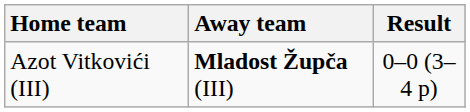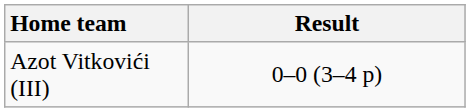 <table class="wikitable" style="width:50%">
 <tr>
 <th style="width:40%; text-align:left">Home team</th>
-<th style="width:40%; text-align:left">Away team</th>
 <th>Result</th>
 </tr>
 <tr>
 <td>Azot Vitkovići (III)</td>
-<td><strong>Mladost Župča</strong> (III)</td>
 <td style="text-align:center">0–0 (3–4 p)</td>
 </tr>
 </table>
